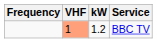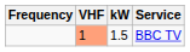 <table class="wikitable sortable">
 <tr>
 <th>Frequency</th>
 <th>VHF</th>
 <th>kW</th>
 <th>Service</th>
 </tr>
 <tr>
 <td></td>
 <td style="background: lightsalmon;">1</td>
-<td>1.2</td>
+<td>1.5</td>
 <td><a href='#'>BBC TV</a></td>
 </tr>
 </table>
